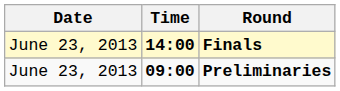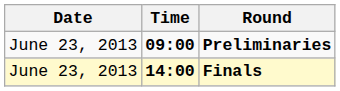 <table class="wikitable">
 <tr>
 <th>Date</th>
 <th>Time</th>
 <th>Round</th>
 </tr>
+<tr>
+<td>June 23, 2013</td>
+<td><strong>09:00</strong></td>
+<td><strong>Preliminaries</strong></td>
+</tr>
 <tr style=background:lemonchiffon>
 <td>June 23, 2013</td>
 <td><strong>14:00</strong></td>
 <td><strong>Finals</strong></td>
 </tr>
-<tr>
-<td>June 23, 2013</td>
-<td><strong>09:00</strong></td>
-<td><strong>Preliminaries</strong></td>
-</tr>
 </table>
